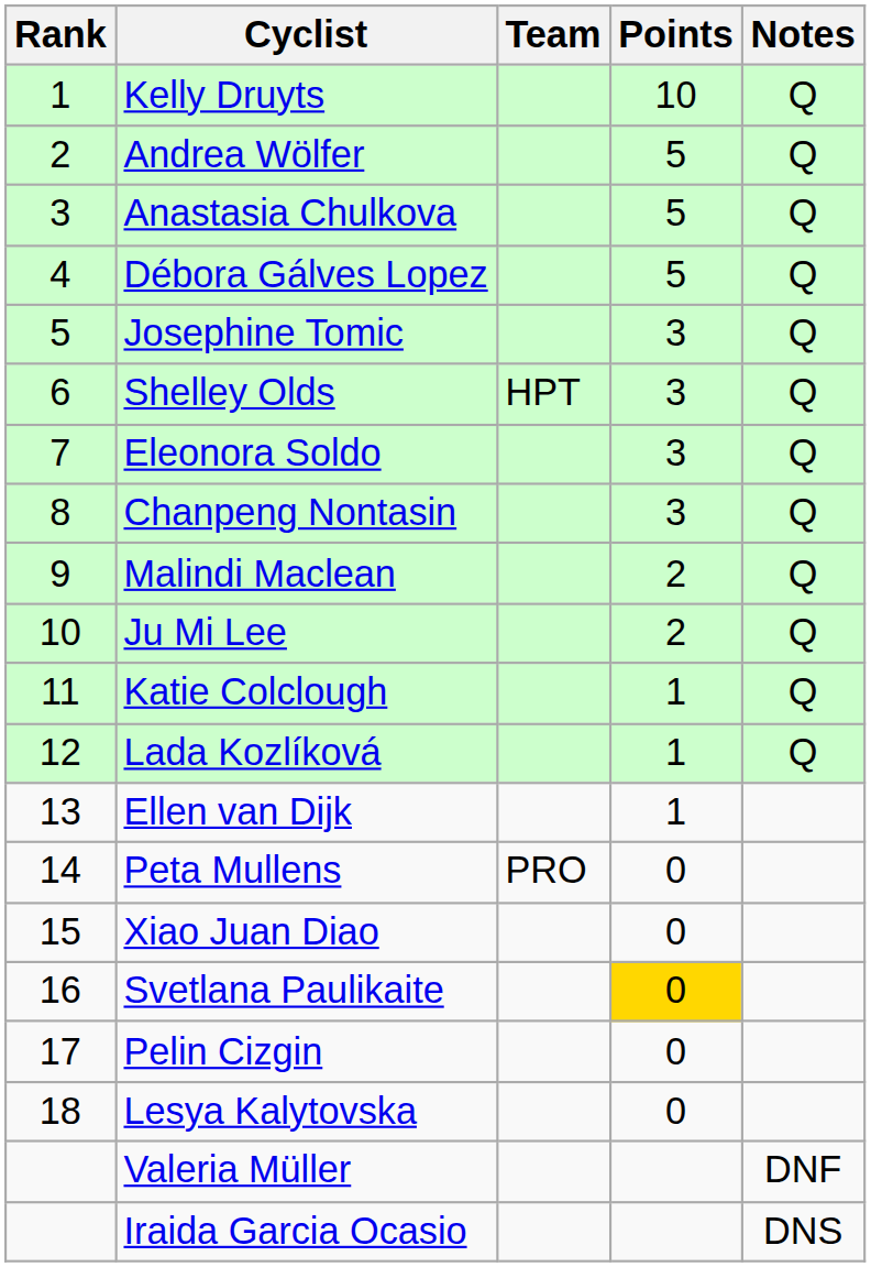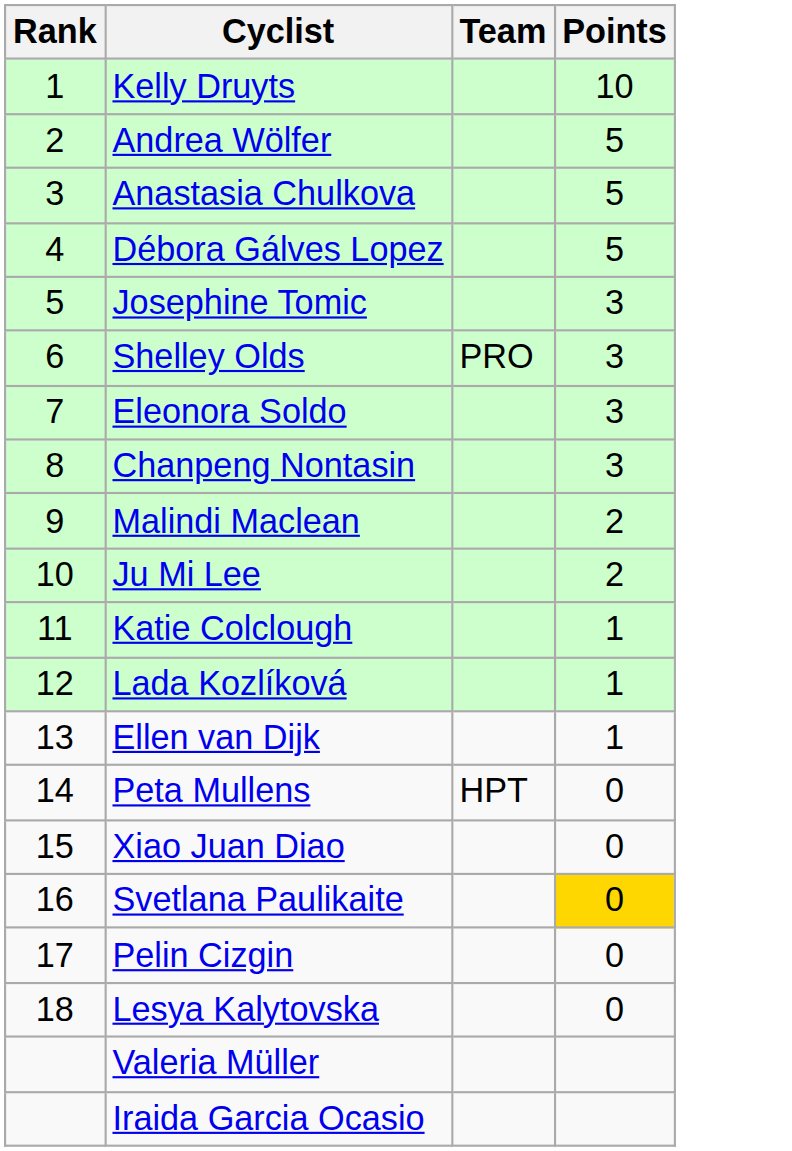 <table class="wikitable sortable" style="text-align:center;">
 <tr>
 <th>Rank</th>
 <th class="unsortable">Cyclist</th>
 <th>Team</th>
 <th>Points</th>
-<th class="unsortable">Notes</th>
 </tr>
 <tr bgcolor=ccffcc>
 <td align=center>1</td>
 <td align=left><a href='#'>Kelly Druyts</a></td>
 <td align=left></td>
 <td>10</td>
-<td>Q</td>
 </tr>
 <tr bgcolor=ccffcc>
 <td align=center>2</td>
 <td align=left><a href='#'>Andrea Wölfer</a></td>
 <td align=left></td>
 <td>5</td>
-<td>Q</td>
 </tr>
 <tr bgcolor=ccffcc>
 <td align=center>3</td>
 <td align=left><a href='#'>Anastasia Chulkova</a></td>
 <td align=left></td>
 <td>5</td>
-<td>Q</td>
 </tr>
 <tr bgcolor=ccffcc>
 <td align=center>4</td>
 <td align=left><a href='#'>Débora Gálves Lopez</a></td>
 <td align=left></td>
 <td>5</td>
-<td>Q</td>
 </tr>
 <tr bgcolor=ccffcc>
 <td align=center>5</td>
 <td align=left><a href='#'>Josephine Tomic</a></td>
 <td align=left></td>
 <td>3</td>
-<td>Q</td>
 </tr>
 <tr bgcolor=ccffcc>
 <td align=center>6</td>
 <td align=left><a href='#'>Shelley Olds</a></td>
-<td align=left>HPT</td>
+<td align=left>PRO</td>
 <td>3</td>
-<td>Q</td>
 </tr>
 <tr bgcolor=ccffcc>
 <td align=center>7</td>
 <td align=left><a href='#'>Eleonora Soldo</a></td>
 <td align=left></td>
 <td>3</td>
-<td>Q</td>
 </tr>
 <tr bgcolor=ccffcc>
 <td align=center>8</td>
 <td align=left><a href='#'>Chanpeng Nontasin</a></td>
 <td align=left></td>
 <td>3</td>
-<td>Q</td>
 </tr>
 <tr bgcolor=ccffcc>
 <td align=center>9</td>
 <td align=left><a href='#'>Malindi Maclean</a></td>
 <td align=left></td>
 <td>2</td>
-<td>Q</td>
 </tr>
 <tr bgcolor=ccffcc>
 <td align=center>10</td>
 <td align=left><a href='#'>Ju Mi Lee</a></td>
 <td align=left></td>
 <td>2</td>
-<td>Q</td>
 </tr>
 <tr bgcolor=ccffcc>
 <td align=center>11</td>
 <td align=left><a href='#'>Katie Colclough</a></td>
 <td align=left></td>
 <td>1</td>
-<td>Q</td>
 </tr>
 <tr bgcolor=ccffcc>
 <td align=center>12</td>
 <td align=left><a href='#'>Lada Kozlíková</a></td>
 <td align=left></td>
 <td>1</td>
-<td>Q</td>
 </tr>
 <tr>
 <td align=center>13</td>
 <td align=left><a href='#'>Ellen van Dijk</a></td>
 <td align=left></td>
 <td>1</td>
-<td></td>
 </tr>
 <tr>
 <td align=center>14</td>
 <td align=left><a href='#'>Peta Mullens</a></td>
-<td align=left>PRO</td>
+<td align=left>HPT</td>
 <td>0</td>
-<td></td>
 </tr>
 <tr>
 <td align=center>15</td>
 <td align=left><a href='#'>Xiao Juan Diao</a></td>
 <td align=left></td>
 <td>0</td>
-<td></td>
 </tr>
 <tr>
 <td align=center>16</td>
 <td align=left><a href='#'>Svetlana Paulikaite</a></td>
 <td align=left></td>
 <td style="background: gold;">0</td>
-<td></td>
 </tr>
 <tr>
 <td align=center>17</td>
 <td align=left><a href='#'>Pelin Cizgin</a></td>
 <td align=left></td>
 <td>0</td>
-<td></td>
 </tr>
 <tr>
 <td align=center>18</td>
 <td align=left><a href='#'>Lesya Kalytovska</a></td>
 <td align=left></td>
 <td>0</td>
-<td></td>
 </tr>
 <tr>
 <td align=center></td>
 <td align=left><a href='#'>Valeria Müller</a></td>
 <td align=left></td>
 <td></td>
-<td>DNF</td>
 </tr>
 <tr>
 <td align=center></td>
 <td align=left><a href='#'>Iraida Garcia Ocasio</a></td>
 <td align=left></td>
 <td></td>
-<td>DNS</td>
 </tr>
 </table>
